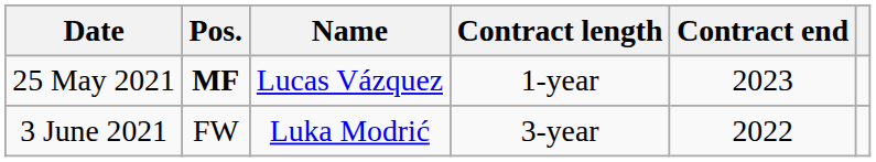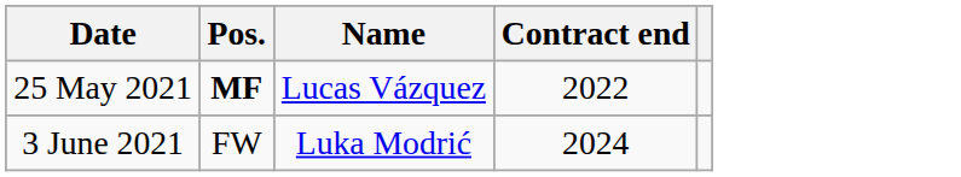 <table class="wikitable" style="font-size:95%;text-align:center">
 <tr>
 <th>Date</th>
 <th>Pos.</th>
 <th>Name</th>
-<th>Contract length</th>
 <th>Contract end</th>
 <th></th>
 </tr>
 <tr>
 <td>25 May 2021</td>
 <td><strong>MF</strong></td>
 <td><a href='#'>Lucas Vázquez</a></td>
-<td>1-year</td>
-<td>2023</td>
+<td>2022</td>
 <td></td>
 </tr>
 <tr>
 <td>3 June 2021</td>
 <td>FW</td>
 <td><a href='#'>Luka Modrić</a></td>
-<td>3-year</td>
-<td>2022</td>
+<td>2024</td>
 <td></td>
 </tr>
 </table>
